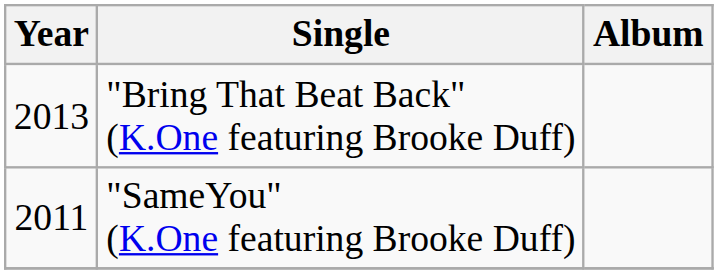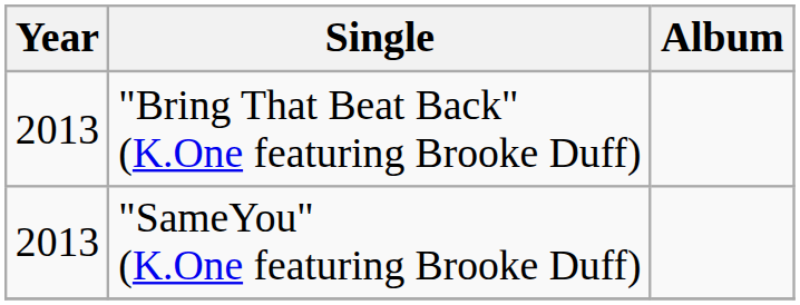 <table class="wikitable plainrowheaders" style="text-align:center;">
 <tr>
 <th scope="col">Year</th>
 <th scope="col">Single</th>
 <th scope="col">Album</th>
 </tr>
 <tr>
 <td>2013</td>
 <td align="left">"Bring That Beat Back"<br><span>(<a href='#'>K.One</a> featuring Brooke Duff)</span></td>
 <td></td>
 </tr>
 <tr>
-<td>2011</td>
+<td>2013</td>
 <td align="left">"SameYou"<br><span>(<a href='#'>K.One</a> featuring Brooke Duff)</span></td>
 <td></td>
 </tr>
 <tr>
 </tr>
 </table>
